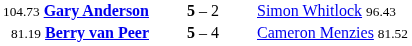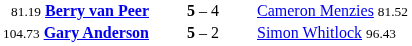 <table style="text-align:center">
 <tr>
 <th width=223></th>
 <th width=100></th>
 <th width=223></th>
 </tr>
 <tr>
+<td align=right><small>81.19</small> <strong><a href='#'>Berry van Peer</a></strong> </td>
+<td><strong>5</strong> – 4</td>
+<td align=left> <a href='#'>Cameron Menzies</a> <small>81.52</small></td>
+</tr>
+<tr>
 <td align=right><small>104.73</small> <strong><a href='#'>Gary Anderson</a></strong> </td>
 <td><strong>5</strong> – 2</td>
 <td align=left> <a href='#'>Simon Whitlock</a> <small>96.43</small></td>
 </tr>
-<tr>
-<td align=right><small>81.19</small> <strong><a href='#'>Berry van Peer</a></strong> </td>
-<td><strong>5</strong> – 4</td>
-<td align=left> <a href='#'>Cameron Menzies</a> <small>81.52</small></td>
-</tr>
 </table>
